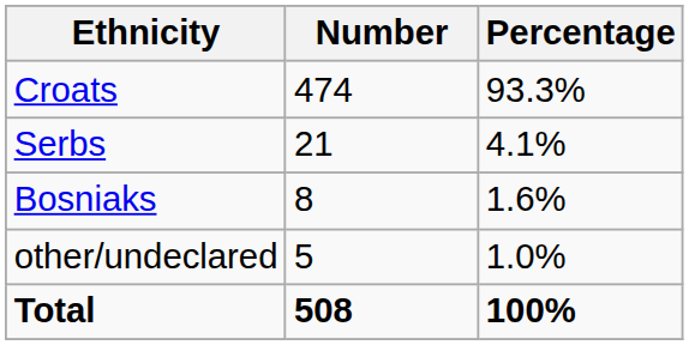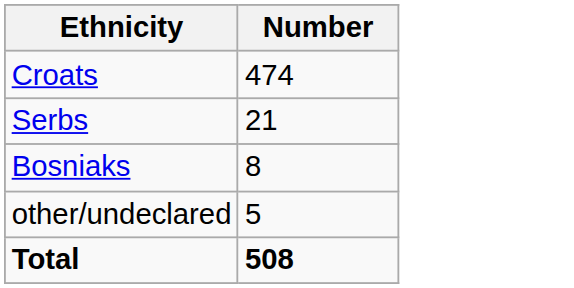 <table class="wikitable">
 <tr>
 <th width="100px">Ethnicity</th>
 <th width="80px">Number</th>
-<th width="80px">Percentage</th>
 </tr>
 <tr>
 <td><a href='#'>Croats</a></td>
 <td>474</td>
-<td>93.3%</td>
 </tr>
 <tr>
 <td><a href='#'>Serbs</a></td>
 <td>21</td>
-<td>4.1%</td>
 </tr>
 <tr>
 <td><a href='#'>Bosniaks</a></td>
 <td>8</td>
-<td>1.6%</td>
 </tr>
 <tr>
 <td>other/undeclared</td>
 <td>5</td>
-<td>1.0%</td>
 </tr>
 <tr>
 <td><strong>Total</strong></td>
 <td><strong>508</strong></td>
-<td><strong>100%</strong></td>
 </tr>
 </table>
